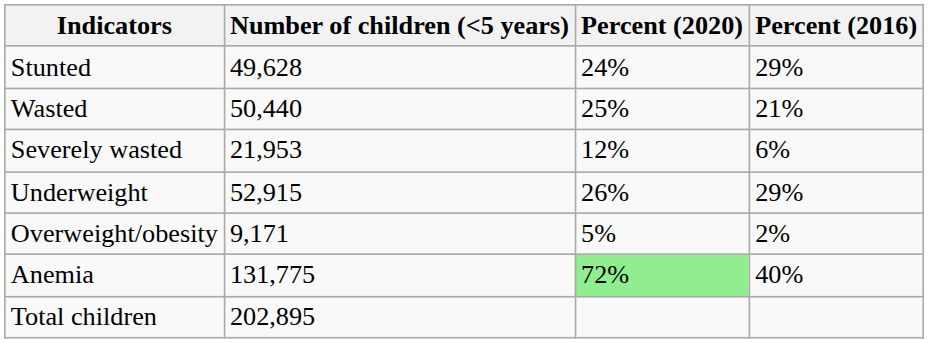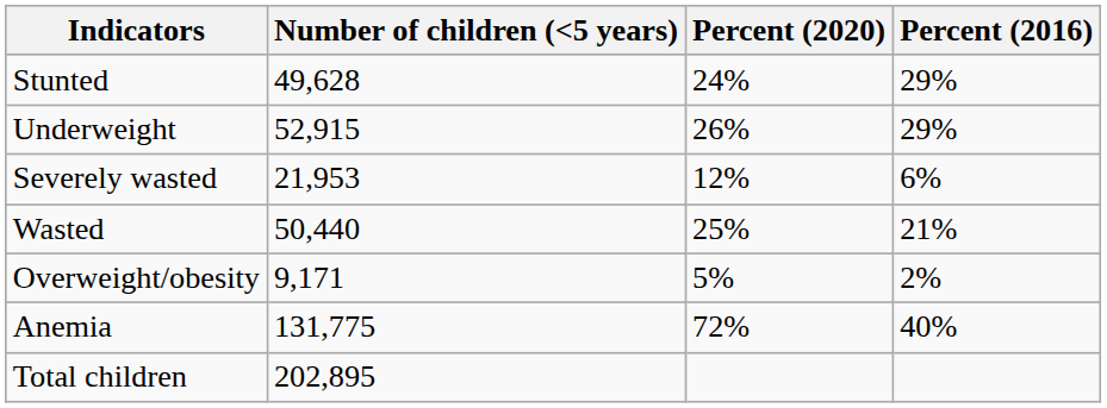 <table class = "wikitable sortable">
 <tr>
 <th>Indicators</th>
 <th>Number of children (<5 years)</th>
 <th>Percent (2020)</th>
 <th>Percent (2016)</th>
 </tr>
 <tr>
 <td>Stunted</td>
 <td>49,628</td>
 <td>24%</td>
 <td>29%</td>
 </tr>
 <tr>
-<td>Wasted</td>
-<td>50,440</td>
-<td>25%</td>
-<td>21%</td>
+<td>Underweight</td>
+<td>52,915</td>
+<td>26%</td>
+<td>29%</td>
 </tr>
 <tr>
 <td>Severely wasted</td>
 <td>21,953</td>
 <td>12%</td>
 <td>6%</td>
 </tr>
 <tr>
-<td>Underweight</td>
-<td>52,915</td>
-<td>26%</td>
-<td>29%</td>
+<td>Wasted</td>
+<td>50,440</td>
+<td>25%</td>
+<td>21%</td>
 </tr>
 <tr>
 <td>Overweight/obesity</td>
 <td>9,171</td>
 <td>5%</td>
 <td>2%</td>
 </tr>
 <tr>
 <td>Anemia</td>
 <td>131,775</td>
-<td style="background: lightgreen;">72%</td>
+<td>72%</td>
 <td>40%</td>
 </tr>
 <tr>
 <td>Total children</td>
 <td>202,895</td>
 <td></td>
 <td></td>
 </tr>
 </table>
